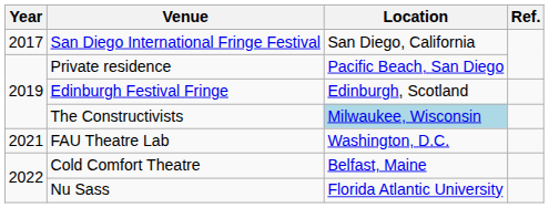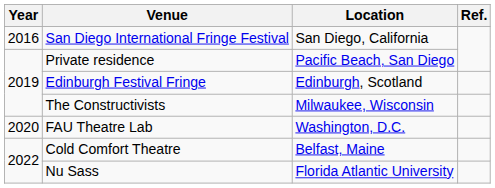 <table class="wikitable">
 <tr>
 <th>Year</th>
 <th>Venue</th>
 <th>Location</th>
 <th>Ref.</th>
 </tr>
 <tr>
-<td>2017</td>
+<td>2016</td>
 <td><a href='#'>San Diego International Fringe Festival</a></td>
 <td>San Diego, California</td>
 <td rowspan="2"></td>
 </tr>
 <tr>
 <td rowspan="3">2019</td>
 <td>Private residence</td>
 <td><a href='#'>Pacific Beach, San Diego</a></td>
 </tr>
 <tr>
 <td><a href='#'>Edinburgh Festival Fringe</a></td>
 <td><a href='#'>Edinburgh</a>, Scotland</td>
 <td></td>
 </tr>
 <tr>
 <td>The Constructivists</td>
-<td style="background: lightblue;"><a href='#'>Milwaukee, Wisconsin</a></td>
+<td><a href='#'>Milwaukee, Wisconsin</a></td>
 <td></td>
 </tr>
 <tr>
-<td>2021</td>
+<td>2020</td>
 <td>FAU Theatre Lab</td>
 <td><a href='#'>Washington, D.C.</a></td>
 <td></td>
 </tr>
 <tr>
 <td rowspan="2">2022</td>
 <td>Cold Comfort Theatre</td>
 <td><a href='#'>Belfast, Maine</a></td>
 <td></td>
 </tr>
 <tr>
 <td>Nu Sass</td>
 <td><a href='#'>Florida Atlantic University</a></td>
 <td></td>
 </tr>
 </table>
